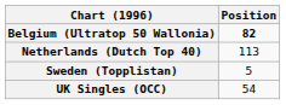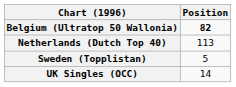 <table class="wikitable sortable plainrowheaders" style="text-align:center">
 <tr>
 <th>Chart (1996)</th>
 <th>Position</th>
 </tr>
 <tr>
 <th scope="row">Belgium (Ultratop 50 Wallonia)</th>
 <td><strong>82</strong></td>
 </tr>
 <tr>
 <th scope="row">Netherlands (Dutch Top 40)</th>
 <td>113</td>
 </tr>
 <tr>
 <th scope="row">Sweden (Topplistan)</th>
 <td>5</td>
 </tr>
 <tr>
 <th scope="row">UK Singles (OCC)</th>
-<td>54</td>
+<td>14</td>
 </tr>
 </table>
